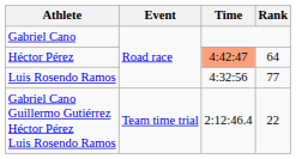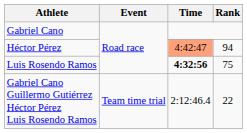 <table class="wikitable" style="font-size:90%">
 <tr>
 <th>Athlete</th>
 <th>Event</th>
 <th>Time</th>
 <th>Rank</th>
 </tr>
 <tr align=center>
 <td align=left><a href='#'>Gabriel Cano</a></td>
 <td align=left rowspan=3><a href='#'>Road race</a></td>
 <td colspan=2></td>
 </tr>
 <tr align=center>
 <td align=left><a href='#'>Héctor Pérez</a></td>
 <td style="background: lightsalmon;">4:42:47</td>
-<td>64</td>
+<td>94</td>
 </tr>
 <tr align=center>
 <td align=left><a href='#'>Luis Rosendo Ramos</a></td>
-<td>4:32:56</td>
-<td>77</td>
+<td><strong>4:32:56</strong></td>
+<td>75</td>
 </tr>
 <tr align=center>
 <td align=left><a href='#'>Gabriel Cano</a><br><a href='#'>Guillermo Gutiérrez</a><br><a href='#'>Héctor Pérez</a><br><a href='#'>Luis Rosendo Ramos</a></td>
 <td align=left><a href='#'>Team time trial</a></td>
 <td>2:12:46.4</td>
 <td>22</td>
 </tr>
 </table>
